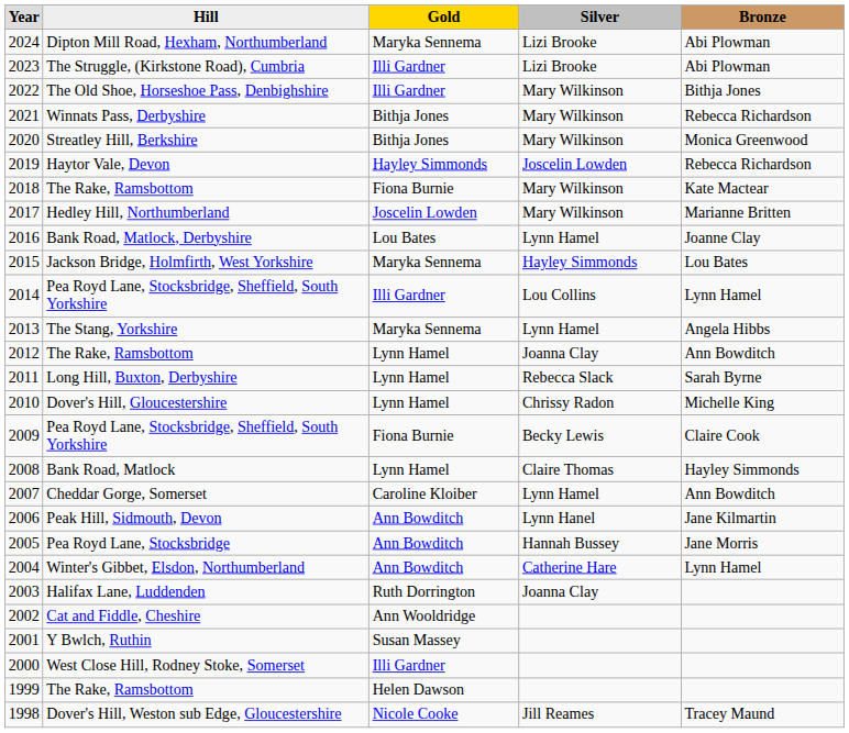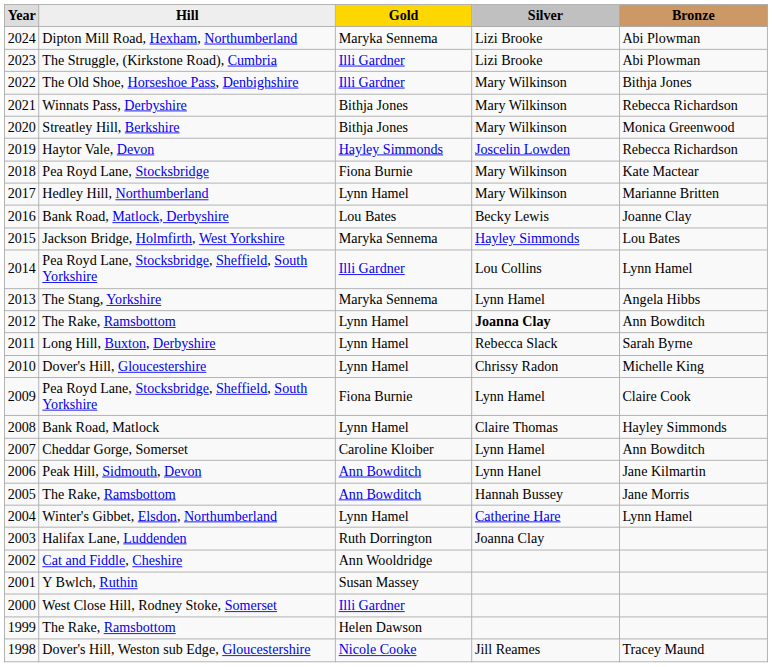 <table class="wikitable" style=" text-align:left;">
 <tr>
 <td style="background:#ddd; font-weight:bold; text-align:center;">Year</td>
 <td style="width:23em; background:#eee; font-weight:bold; text-align:center;">Hill</td>
 <td style="width:10em; background:gold; font-weight:bold; text-align:center;">Gold</td>
 <td style="width:11em; background:silver; font-weight:bold; text-align:center;">Silver</td>
 <td style="width:11em; background:#c96; font-weight:bold; text-align:center;">Bronze</td>
 </tr>
 <tr>
 <td>2024</td>
 <td>Dipton Mill Road, <a href='#'>Hexham</a>, <a href='#'>Northumberland</a></td>
 <td>Maryka Sennema</td>
 <td>Lizi Brooke</td>
 <td>Abi Plowman</td>
 </tr>
 <tr>
 <td>2023</td>
 <td>The Struggle, (Kirkstone Road), <a href='#'>Cumbria</a></td>
 <td><a href='#'>Illi Gardner</a></td>
 <td>Lizi Brooke</td>
 <td>Abi Plowman</td>
 </tr>
 <tr>
 <td>2022</td>
 <td>The Old Shoe, <a href='#'>Horseshoe Pass</a>, <a href='#'>Denbighshire</a></td>
 <td><a href='#'>Illi Gardner</a></td>
 <td>Mary Wilkinson</td>
 <td>Bithja Jones</td>
 </tr>
 <tr>
 <td>2021</td>
 <td>Winnats Pass, <a href='#'>Derbyshire</a></td>
 <td>Bithja Jones</td>
 <td>Mary Wilkinson</td>
 <td>Rebecca Richardson</td>
 </tr>
 <tr>
 <td>2020</td>
 <td>Streatley Hill, <a href='#'>Berkshire</a></td>
 <td>Bithja Jones</td>
 <td>Mary Wilkinson</td>
 <td>Monica Greenwood</td>
 </tr>
 <tr>
 <td>2019</td>
 <td>Haytor Vale, <a href='#'>Devon</a></td>
 <td><a href='#'>Hayley Simmonds</a></td>
 <td><a href='#'>Joscelin Lowden</a></td>
 <td>Rebecca Richardson</td>
 </tr>
 <tr>
 <td>2018</td>
-<td>The Rake, <a href='#'>Ramsbottom</a></td>
+<td>Pea Royd Lane, <a href='#'>Stocksbridge</a></td>
 <td>Fiona Burnie</td>
 <td>Mary Wilkinson</td>
 <td>Kate Mactear</td>
 </tr>
 <tr>
 <td>2017</td>
 <td>Hedley Hill, <a href='#'>Northumberland</a></td>
-<td><a href='#'>Joscelin Lowden</a></td>
+<td>Lynn Hamel</td>
 <td>Mary Wilkinson</td>
 <td>Marianne Britten</td>
 </tr>
 <tr>
 <td>2016</td>
 <td>Bank Road, <a href='#'>Matlock, Derbyshire</a></td>
 <td>Lou Bates</td>
-<td>Lynn Hamel</td>
+<td>Becky Lewis</td>
 <td>Joanne Clay</td>
 </tr>
 <tr>
 <td>2015</td>
 <td>Jackson Bridge, <a href='#'>Holmfirth</a>, <a href='#'>West Yorkshire</a></td>
 <td>Maryka Sennema</td>
 <td><a href='#'>Hayley Simmonds</a></td>
 <td>Lou Bates</td>
 </tr>
 <tr>
 <td>2014</td>
 <td>Pea Royd Lane, <a href='#'>Stocksbridge</a>, <a href='#'>Sheffield</a>, <a href='#'>South Yorkshire</a></td>
 <td><a href='#'>Illi Gardner</a></td>
 <td>Lou Collins</td>
 <td>Lynn Hamel</td>
 </tr>
 <tr>
 <td>2013</td>
 <td>The Stang, <a href='#'>Yorkshire</a></td>
 <td>Maryka Sennema</td>
 <td>Lynn Hamel</td>
 <td>Angela Hibbs</td>
 </tr>
 <tr>
 <td>2012</td>
 <td>The Rake, <a href='#'>Ramsbottom</a></td>
 <td>Lynn Hamel</td>
-<td>Joanna Clay</td>
+<td><strong>Joanna Clay</strong></td>
 <td>Ann Bowditch</td>
 </tr>
 <tr>
 <td>2011</td>
 <td>Long Hill, <a href='#'>Buxton</a>, <a href='#'>Derbyshire</a></td>
 <td>Lynn Hamel</td>
 <td>Rebecca Slack</td>
 <td>Sarah Byrne</td>
 </tr>
 <tr>
 <td>2010</td>
 <td>Dover's Hill, <a href='#'>Gloucestershire</a></td>
 <td>Lynn Hamel</td>
 <td>Chrissy Radon</td>
 <td>Michelle King</td>
 </tr>
 <tr>
 <td>2009</td>
 <td>Pea Royd Lane, <a href='#'>Stocksbridge</a>, <a href='#'>Sheffield</a>, <a href='#'>South Yorkshire</a></td>
 <td>Fiona Burnie</td>
-<td>Becky Lewis</td>
+<td>Lynn Hamel</td>
 <td>Claire Cook</td>
 </tr>
 <tr>
 <td>2008</td>
 <td>Bank Road, Matlock</td>
 <td>Lynn Hamel</td>
 <td>Claire Thomas</td>
 <td>Hayley Simmonds</td>
 </tr>
 <tr>
 <td>2007</td>
 <td>Cheddar Gorge, Somerset</td>
 <td>Caroline Kloiber</td>
 <td>Lynn Hamel</td>
 <td>Ann Bowditch</td>
 </tr>
 <tr>
 <td>2006</td>
 <td>Peak Hill, <a href='#'>Sidmouth</a>, <a href='#'>Devon</a></td>
 <td><a href='#'>Ann Bowditch</a></td>
 <td>Lynn Hanel</td>
 <td>Jane Kilmartin</td>
 </tr>
 <tr>
 <td>2005</td>
-<td>Pea Royd Lane, <a href='#'>Stocksbridge</a></td>
+<td>The Rake, <a href='#'>Ramsbottom</a></td>
 <td><a href='#'>Ann Bowditch</a></td>
 <td>Hannah Bussey</td>
 <td>Jane Morris</td>
 </tr>
 <tr>
 <td>2004</td>
 <td>Winter's Gibbet, <a href='#'>Elsdon</a>, <a href='#'>Northumberland</a></td>
-<td><a href='#'>Ann Bowditch</a></td>
+<td>Lynn Hamel</td>
 <td><a href='#'>Catherine Hare</a></td>
 <td>Lynn Hamel</td>
 </tr>
 <tr>
 <td>2003</td>
 <td>Halifax Lane, <a href='#'>Luddenden</a></td>
 <td>Ruth Dorrington</td>
 <td>Joanna Clay</td>
 <td></td>
 </tr>
 <tr>
 <td>2002</td>
 <td><a href='#'>Cat and Fiddle</a>, <a href='#'>Cheshire</a></td>
 <td>Ann Wooldridge</td>
 <td></td>
 <td></td>
 </tr>
 <tr>
 <td>2001</td>
 <td>Y Bwlch, <a href='#'>Ruthin</a></td>
 <td>Susan Massey</td>
 <td></td>
 <td></td>
 </tr>
 <tr>
 <td>2000</td>
 <td>West Close Hill, Rodney Stoke, <a href='#'>Somerset</a></td>
 <td><a href='#'>Illi Gardner</a></td>
 <td></td>
 <td></td>
 </tr>
 <tr>
 <td>1999</td>
 <td>The Rake, <a href='#'>Ramsbottom</a></td>
 <td>Helen Dawson</td>
 <td></td>
 <td></td>
 </tr>
 <tr>
 <td>1998</td>
 <td>Dover's Hill, Weston sub Edge, <a href='#'>Gloucestershire</a></td>
 <td><a href='#'>Nicole Cooke</a></td>
 <td>Jill Reames</td>
 <td>Tracey Maund</td>
 </tr>
 </table>
